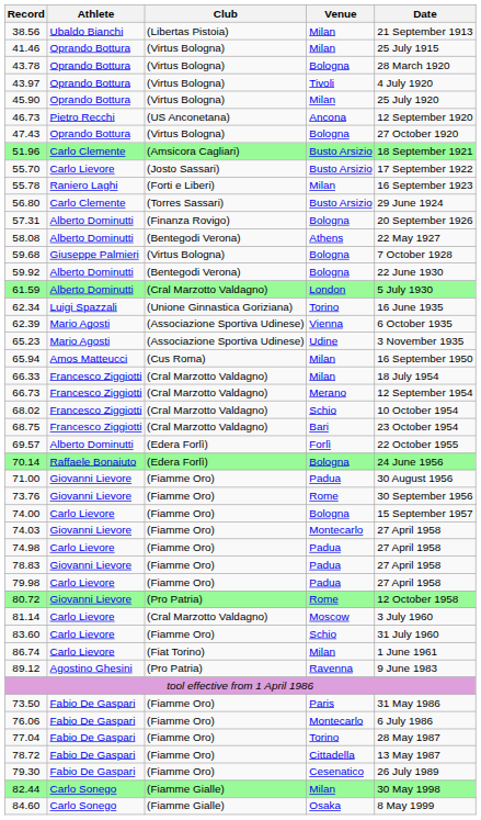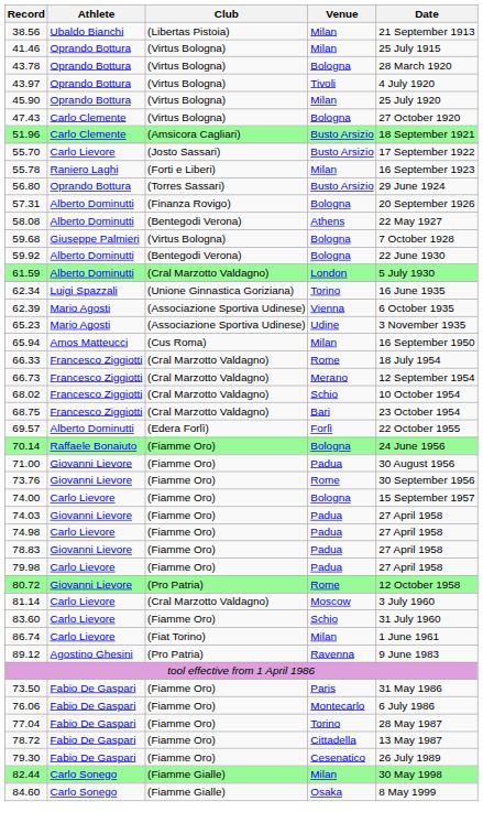 <table class="wikitable sortable" style="font-size:90%; text-align:left;">
 <tr>
 <th>Record</th>
 <th>Athlete</th>
 <th>Club</th>
 <th>Venue</th>
 <th>Date</th>
 </tr>
 <tr>
 <td align=center>38.56</td>
 <td><a href='#'>Ubaldo Bianchi</a></td>
 <td>(Libertas Pistoia)</td>
 <td> <a href='#'>Milan</a></td>
 <td>21 September 1913</td>
 </tr>
 <tr>
 <td align=center>41.46</td>
 <td><a href='#'>Oprando Bottura</a></td>
 <td>(Virtus Bologna)</td>
 <td> <a href='#'>Milan</a></td>
 <td>25 July 1915</td>
 </tr>
 <tr>
 <td align=center>43.78</td>
 <td><a href='#'>Oprando Bottura</a></td>
 <td>(Virtus Bologna)</td>
 <td> <a href='#'>Bologna</a></td>
 <td>28 March 1920</td>
 </tr>
 <tr>
 <td align=center>43.97</td>
 <td><a href='#'>Oprando Bottura</a></td>
 <td>(Virtus Bologna)</td>
 <td> <a href='#'>Tivoli</a></td>
 <td>4 July 1920</td>
 </tr>
 <tr>
 <td align=center>45.90</td>
 <td><a href='#'>Oprando Bottura</a></td>
 <td>(Virtus Bologna)</td>
 <td> <a href='#'>Milan</a></td>
 <td>25 July 1920</td>
 </tr>
 <tr>
-<td align=center>46.73</td>
-<td><a href='#'>Pietro Recchi</a></td>
-<td>(US Anconetana)</td>
-<td> <a href='#'>Ancona</a></td>
-<td>12 September 1920</td>
-</tr>
-<tr>
 <td align=center>47.43</td>
-<td><a href='#'>Oprando Bottura</a></td>
+<td><a href='#'>Carlo Clemente</a></td>
 <td>(Virtus Bologna)</td>
 <td> <a href='#'>Bologna</a></td>
 <td>27 October 1920</td>
 </tr>
 <tr bgcolor=palegreen>
 <td align=center>51.96</td>
 <td><a href='#'>Carlo Clemente</a></td>
 <td>(Amsicora Cagliari)</td>
 <td> <a href='#'>Busto Arsizio</a></td>
 <td>18 September 1921</td>
 </tr>
 <tr>
 <td align=center>55.70</td>
 <td><a href='#'>Carlo Lievore</a></td>
 <td>(Josto Sassari)</td>
 <td> <a href='#'>Busto Arsizio</a></td>
 <td>17 September 1922</td>
 </tr>
 <tr>
 <td align=center>55.78</td>
 <td><a href='#'>Raniero Laghi</a></td>
 <td>(Forti e Liberi)</td>
 <td> <a href='#'>Milan</a></td>
 <td>16 September 1923</td>
 </tr>
 <tr>
 <td align=center>56.80</td>
-<td><a href='#'>Carlo Clemente</a></td>
+<td><a href='#'>Oprando Bottura</a></td>
 <td>(Torres Sassari)</td>
 <td> <a href='#'>Busto Arsizio</a></td>
 <td>29 June 1924</td>
 </tr>
 <tr>
 <td align=center>57.31</td>
 <td><a href='#'>Alberto Dominutti</a></td>
 <td>(Finanza Rovigo)</td>
 <td> <a href='#'>Bologna</a></td>
 <td>20 September 1926</td>
 </tr>
 <tr>
 <td align=center>58.08</td>
 <td><a href='#'>Alberto Dominutti</a></td>
 <td>(Bentegodi Verona)</td>
 <td> <a href='#'>Athens</a></td>
 <td>22 May 1927</td>
 </tr>
 <tr>
 <td align=center>59.68</td>
 <td><a href='#'>Giuseppe Palmieri</a></td>
 <td>(Virtus Bologna)</td>
 <td> <a href='#'>Bologna</a></td>
 <td>7 October 1928</td>
 </tr>
 <tr>
 <td align=center>59.92</td>
 <td><a href='#'>Alberto Dominutti</a></td>
 <td>(Bentegodi Verona)</td>
 <td> <a href='#'>Bologna</a></td>
 <td>22 June 1930</td>
 </tr>
 <tr bgcolor=palegreen>
 <td align=center>61.59</td>
 <td><a href='#'>Alberto Dominutti</a></td>
 <td>(Cral Marzotto Valdagno)</td>
 <td> <a href='#'>London</a></td>
 <td>5 July 1930</td>
 </tr>
 <tr>
 <td align=center>62.34</td>
 <td><a href='#'>Luigi Spazzali</a></td>
 <td>(Unione Ginnastica Goriziana)</td>
 <td> <a href='#'>Torino</a></td>
 <td>16 June 1935</td>
 </tr>
 <tr>
 <td align=center>62.39</td>
 <td><a href='#'>Mario Agosti</a></td>
 <td>(Associazione Sportiva Udinese)</td>
 <td> <a href='#'>Vienna</a></td>
 <td>6 October 1935</td>
 </tr>
 <tr>
 <td align=center>65.23</td>
 <td><a href='#'>Mario Agosti</a></td>
 <td>(Associazione Sportiva Udinese)</td>
 <td> <a href='#'>Udine</a></td>
 <td>3 November 1935</td>
 </tr>
 <tr>
 <td align=center>65.94</td>
 <td><a href='#'>Amos Matteucci</a></td>
 <td>(Cus Roma)</td>
 <td> <a href='#'>Milan</a></td>
 <td>16 September 1950</td>
 </tr>
 <tr>
 <td align=center>66.33</td>
 <td><a href='#'>Francesco Ziggiotti</a></td>
 <td>(Cral Marzotto Valdagno)</td>
-<td> <a href='#'>Milan</a></td>
+<td> <a href='#'>Rome</a></td>
 <td>18 July 1954</td>
 </tr>
 <tr>
 <td align=center>66.73</td>
 <td><a href='#'>Francesco Ziggiotti</a></td>
 <td>(Cral Marzotto Valdagno)</td>
 <td> <a href='#'>Merano</a></td>
 <td>12 September 1954</td>
 </tr>
 <tr>
 <td align=center>68.02</td>
 <td><a href='#'>Francesco Ziggiotti</a></td>
 <td>(Cral Marzotto Valdagno)</td>
 <td> <a href='#'>Schio</a></td>
 <td>10 October 1954</td>
 </tr>
 <tr>
 <td align=center>68.75</td>
 <td><a href='#'>Francesco Ziggiotti</a></td>
 <td>(Cral Marzotto Valdagno)</td>
 <td> <a href='#'>Bari</a></td>
 <td>23 October 1954</td>
 </tr>
 <tr>
 <td align=center>69.57</td>
 <td><a href='#'>Alberto Dominutti</a></td>
 <td>(Edera Forlì)</td>
 <td> <a href='#'>Forlì</a></td>
 <td>22 October 1955</td>
 </tr>
 <tr bgcolor=palegreen>
 <td align=center>70.14</td>
 <td><a href='#'>Raffaele Bonaiuto</a></td>
-<td>(Edera Forlì)</td>
+<td>(Fiamme Oro)</td>
 <td> <a href='#'>Bologna</a></td>
 <td>24 June 1956</td>
 </tr>
 <tr>
 <td align=center>71.00</td>
 <td><a href='#'>Giovanni Lievore</a></td>
 <td>(Fiamme Oro)</td>
 <td> <a href='#'>Padua</a></td>
 <td>30 August 1956</td>
 </tr>
 <tr>
 <td align=center>73.76</td>
 <td><a href='#'>Giovanni Lievore</a></td>
 <td>(Fiamme Oro)</td>
 <td> <a href='#'>Rome</a></td>
 <td>30 September 1956</td>
 </tr>
 <tr>
 <td align=center>74.00</td>
 <td><a href='#'>Carlo Lievore</a></td>
 <td>(Fiamme Oro)</td>
 <td> <a href='#'>Bologna</a></td>
 <td>15 September 1957</td>
 </tr>
 <tr>
 <td align=center>74.03</td>
 <td><a href='#'>Giovanni Lievore</a></td>
 <td>(Fiamme Oro)</td>
-<td> <a href='#'>Montecarlo</a></td>
+<td> <a href='#'>Padua</a></td>
 <td>27 April 1958</td>
 </tr>
 <tr>
 <td align=center>74.98</td>
 <td><a href='#'>Carlo Lievore</a></td>
 <td>(Fiamme Oro)</td>
 <td> <a href='#'>Padua</a></td>
 <td>27 April 1958</td>
 </tr>
 <tr>
 <td align=center>78.83</td>
 <td><a href='#'>Giovanni Lievore</a></td>
 <td>(Fiamme Oro)</td>
 <td> <a href='#'>Padua</a></td>
 <td>27 April 1958</td>
 </tr>
 <tr>
 <td align=center>79.98</td>
 <td><a href='#'>Carlo Lievore</a></td>
 <td>(Fiamme Oro)</td>
 <td> <a href='#'>Padua</a></td>
 <td>27 April 1958</td>
 </tr>
 <tr bgcolor=palegreen>
 <td align=center>80.72</td>
 <td><a href='#'>Giovanni Lievore</a></td>
 <td>(Pro Patria)</td>
 <td> <a href='#'>Rome</a></td>
 <td>12 October 1958</td>
 </tr>
 <tr>
 <td align=center>81.14</td>
 <td><a href='#'>Carlo Lievore</a></td>
 <td>(Cral Marzotto Valdagno)</td>
 <td> <a href='#'>Moscow</a></td>
 <td>3 July 1960</td>
 </tr>
 <tr>
 <td align=center>83.60</td>
 <td><a href='#'>Carlo Lievore</a></td>
 <td>(Fiamme Oro)</td>
 <td> <a href='#'>Schio</a></td>
 <td>31 July 1960</td>
 </tr>
 <tr>
 <td align=center>86.74</td>
 <td><a href='#'>Carlo Lievore</a></td>
 <td>(Fiat Torino)</td>
 <td> <a href='#'>Milan</a></td>
 <td>1 June 1961</td>
 </tr>
 <tr>
 <td align=center>89.12</td>
 <td><a href='#'>Agostino Ghesini</a></td>
 <td>(Pro Patria)</td>
 <td> <a href='#'>Ravenna</a></td>
 <td>9 June 1983</td>
 </tr>
 <tr>
 <td colspan=5 align=center bgcolor=plum><em>tool effective from 1 April 1986</em></td>
 </tr>
 <tr>
 <td align=center>73.50</td>
 <td><a href='#'>Fabio De Gaspari</a></td>
 <td>(Fiamme Oro)</td>
 <td> <a href='#'>Paris</a></td>
 <td>31 May 1986</td>
 </tr>
 <tr>
 <td align=center>76.06</td>
 <td><a href='#'>Fabio De Gaspari</a></td>
 <td>(Fiamme Oro)</td>
 <td> <a href='#'>Montecarlo</a></td>
 <td>6 July 1986</td>
 </tr>
 <tr>
 <td align=center>77.04</td>
 <td><a href='#'>Fabio De Gaspari</a></td>
 <td>(Fiamme Oro)</td>
 <td> <a href='#'>Torino</a></td>
 <td>28 May 1987</td>
 </tr>
 <tr>
 <td align=center>78.72</td>
 <td><a href='#'>Fabio De Gaspari</a></td>
 <td>(Fiamme Oro)</td>
 <td> <a href='#'>Cittadella</a></td>
 <td>13 May 1987</td>
 </tr>
 <tr>
 <td align=center>79.30</td>
 <td><a href='#'>Fabio De Gaspari</a></td>
 <td>(Fiamme Oro)</td>
 <td> <a href='#'>Cesenatico</a></td>
 <td>26 July 1989</td>
 </tr>
 <tr bgcolor=palegreen>
 <td align=center>82.44</td>
 <td><a href='#'>Carlo Sonego</a></td>
 <td>(Fiamme Gialle)</td>
 <td> <a href='#'>Milan</a></td>
 <td>30 May 1998</td>
 </tr>
 <tr>
 <td align=center>84.60</td>
 <td><a href='#'>Carlo Sonego</a></td>
 <td>(Fiamme Gialle)</td>
 <td> <a href='#'>Osaka</a></td>
 <td>8 May 1999</td>
 </tr>
 </table>
